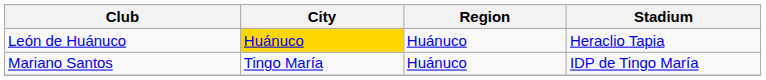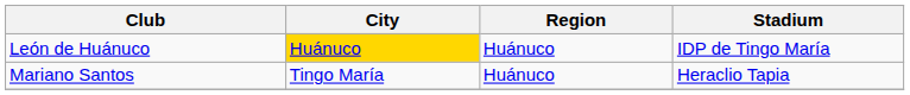 <table class="wikitable sortable" style="font-size:90%">
 <tr>
 <th width=220px>Club</th>
 <th width=150px>City</th>
 <th width=150px>Region</th>
 <th width=180px>Stadium</th>
 </tr>
 <tr>
 <td><a href='#'>León de Huánuco</a></td>
 <td style="background: gold;"><a href='#'>Huánuco</a></td>
 <td><a href='#'>Huánuco</a></td>
-<td><a href='#'>Heraclio Tapia</a></td>
+<td><a href='#'>IDP de Tingo María</a></td>
 </tr>
 <tr>
 <td><a href='#'>Mariano Santos</a></td>
 <td><a href='#'>Tingo María</a></td>
 <td><a href='#'>Huánuco</a></td>
-<td><a href='#'>IDP de Tingo María</a></td>
+<td><a href='#'>Heraclio Tapia</a></td>
 </tr>
 <tr>
 </tr>
 </table>
